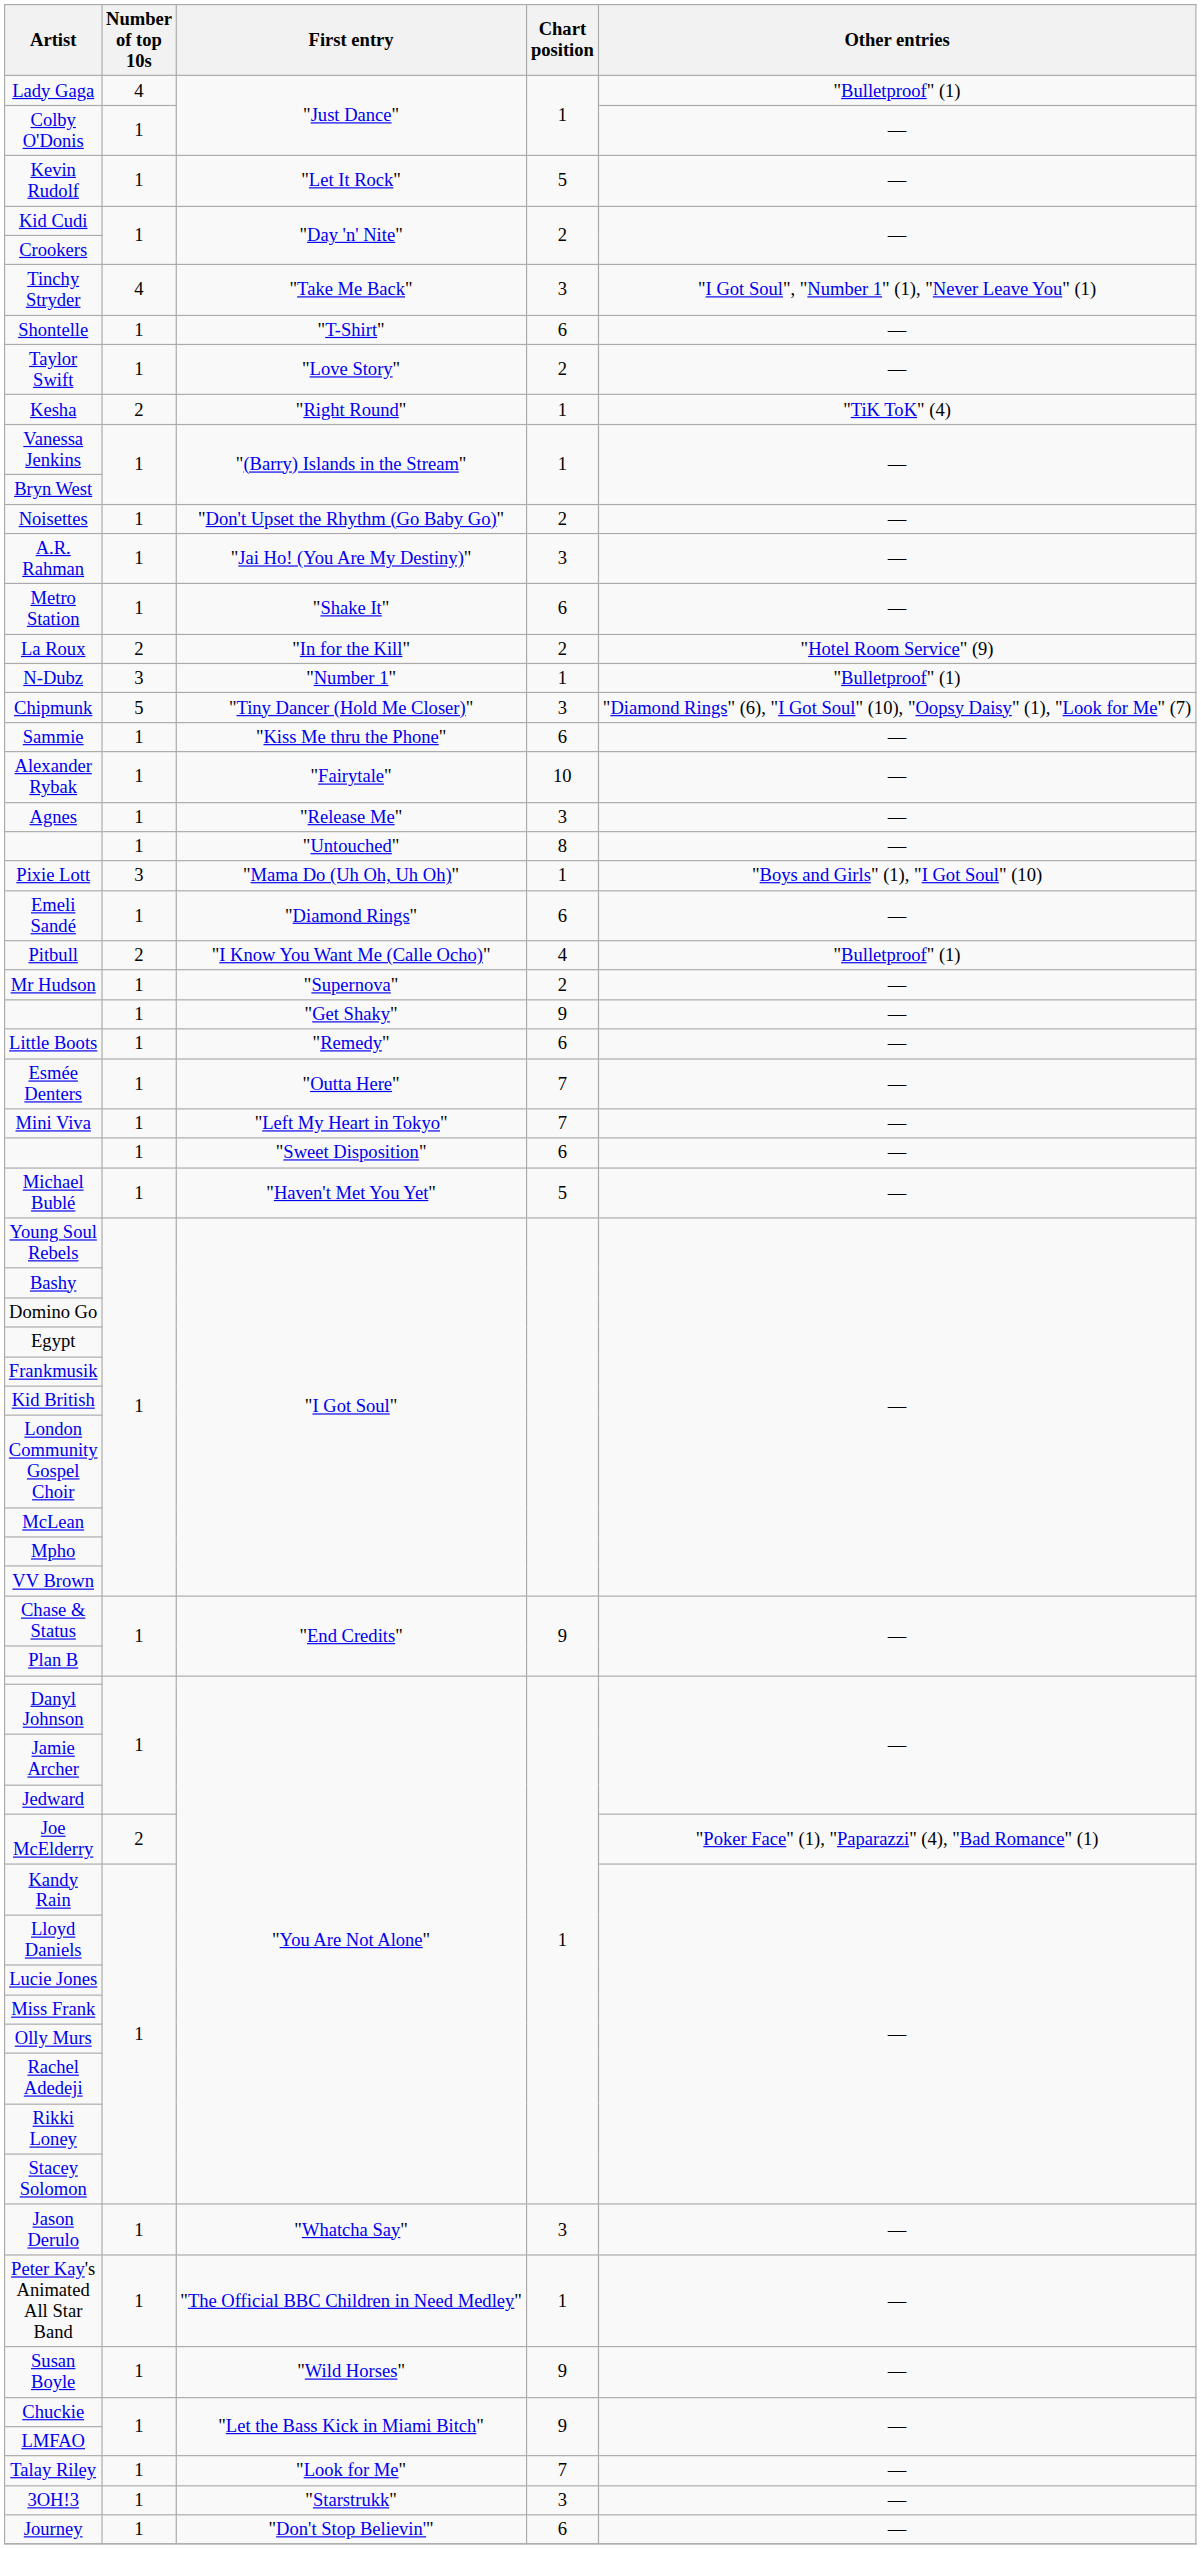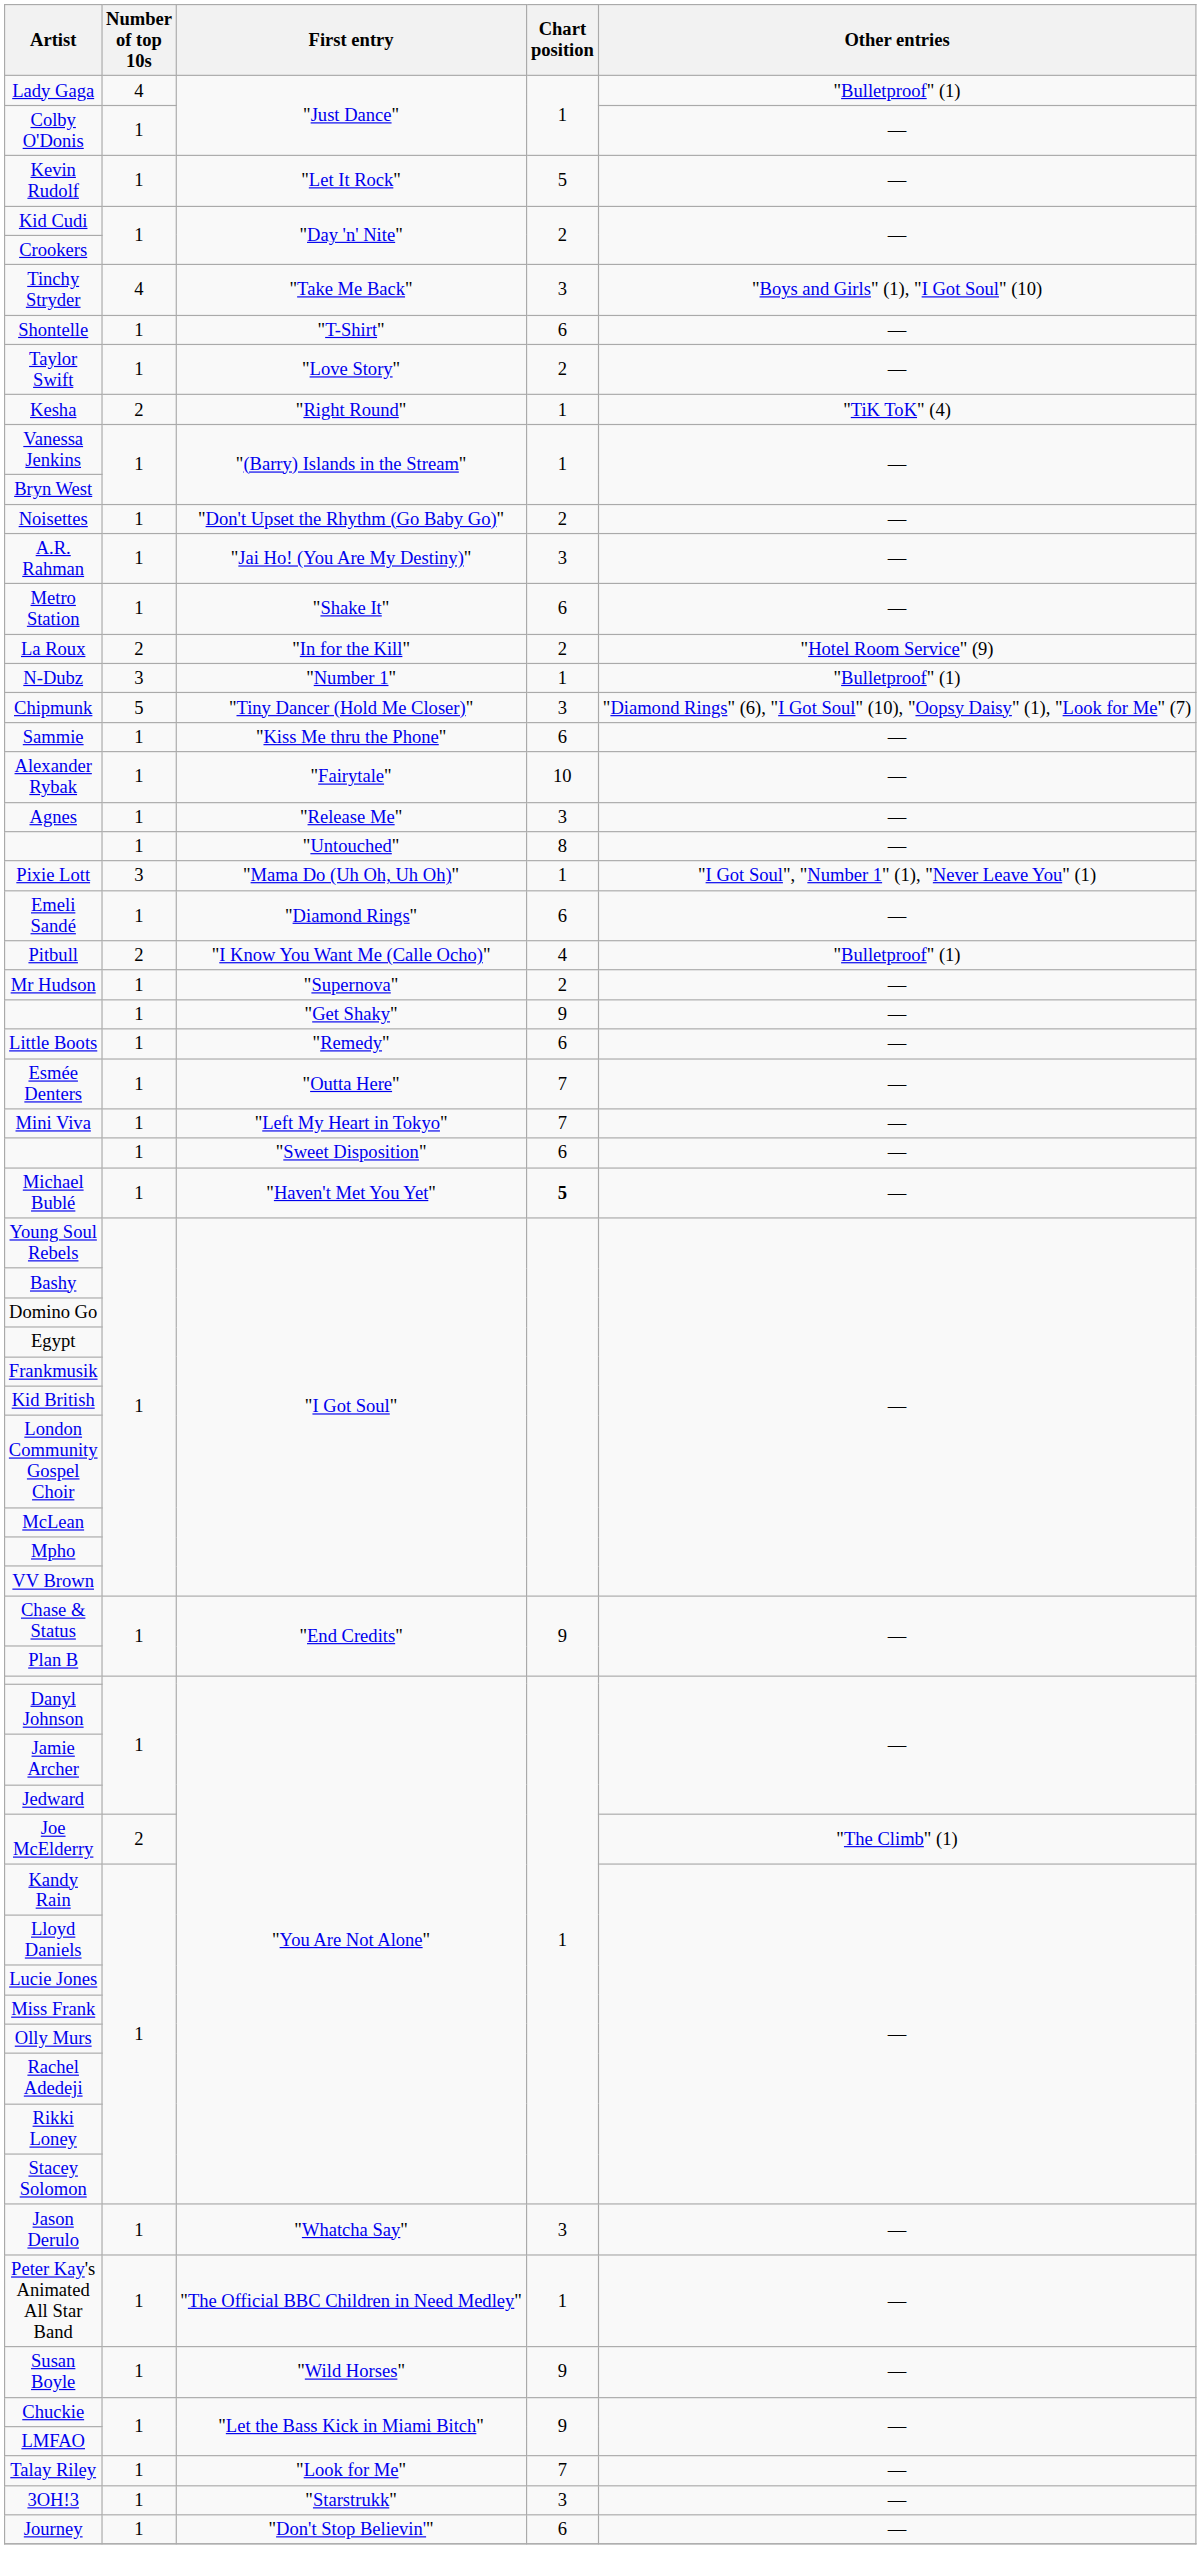 <table class="wikitable sortable mw-collapsible mw-collapsed" style="text-align: center;">
 <tr>
 <th scope="col" style="width:55px;">Artist</th>
 <th scope="col" style="width:55px;" data-sort-type="number">Number of top 10s</th>
 <th scope="col" style="text-align:center;">First entry</th>
 <th scope="col" style="width:55px;" data-sort-type="number">Chart position</th>
 <th scope="col" style="text-align:center;">Other entries</th>
 </tr>
 <tr>
 <td><a href='#'>Lady Gaga</a></td>
 <td>4</td>
 <td rowspan="2">"<a href='#'>Just Dance</a>"</td>
 <td rowspan="2">1</td>
 <td>"<a href='#'>Bulletproof</a>" (1)</td>
 </tr>
 <tr>
 <td><a href='#'>Colby O'Donis</a></td>
 <td>1</td>
 <td>—</td>
 </tr>
 <tr>
 <td><a href='#'>Kevin Rudolf</a></td>
 <td>1</td>
 <td>"<a href='#'>Let It Rock</a>"</td>
 <td>5</td>
 <td>—</td>
 </tr>
 <tr>
 <td><a href='#'>Kid Cudi</a></td>
 <td rowspan="2">1</td>
 <td rowspan="2">"<a href='#'>Day 'n' Nite</a>"</td>
 <td rowspan="2">2</td>
 <td rowspan="2">—</td>
 </tr>
 <tr>
 <td><a href='#'>Crookers</a></td>
 </tr>
 <tr>
 <td><a href='#'>Tinchy Stryder</a></td>
 <td>4</td>
 <td>"<a href='#'>Take Me Back</a>"</td>
 <td>3</td>
-<td>"<a href='#'>I Got Soul</a>", "<a href='#'>Number 1</a>" (1), "<a href='#'>Never Leave You</a>" (1)</td>
+<td>"<a href='#'>Boys and Girls</a>" (1), "<a href='#'>I Got Soul</a>" (10)</td>
 </tr>
 <tr>
 <td><a href='#'>Shontelle</a></td>
 <td>1</td>
 <td>"<a href='#'>T-Shirt</a>"</td>
 <td>6</td>
 <td>—</td>
 </tr>
 <tr>
 <td><a href='#'>Taylor Swift</a></td>
 <td>1</td>
 <td>"<a href='#'>Love Story</a>"</td>
 <td>2</td>
 <td>—</td>
 </tr>
 <tr>
 <td><a href='#'>Kesha</a></td>
 <td>2</td>
 <td>"<a href='#'>Right Round</a>"</td>
 <td>1</td>
 <td>"<a href='#'>TiK ToK</a>" (4) </td>
 </tr>
 <tr>
 <td><a href='#'>Vanessa Jenkins</a></td>
 <td rowspan="2">1</td>
 <td rowspan="2">"<a href='#'>(Barry) Islands in the Stream</a>"</td>
 <td rowspan="2">1</td>
 <td rowspan="2">—</td>
 </tr>
 <tr>
 <td><a href='#'>Bryn West</a></td>
 </tr>
 <tr>
 <td><a href='#'>Noisettes</a></td>
 <td>1</td>
 <td>"<a href='#'>Don't Upset the Rhythm (Go Baby Go)</a>"</td>
 <td>2</td>
 <td>—</td>
 </tr>
 <tr>
 <td><a href='#'>A.R. Rahman</a></td>
 <td>1</td>
 <td>"<a href='#'>Jai Ho! (You Are My Destiny)</a>"</td>
 <td>3</td>
 <td>—</td>
 </tr>
 <tr>
 <td><a href='#'>Metro Station</a></td>
 <td>1</td>
 <td>"<a href='#'>Shake It</a>"</td>
 <td>6</td>
 <td>—</td>
 </tr>
 <tr>
 <td><a href='#'>La Roux</a></td>
 <td>2</td>
 <td>"<a href='#'>In for the Kill</a>"</td>
 <td>2</td>
 <td>"<a href='#'>Hotel Room Service</a>" (9)</td>
 </tr>
 <tr>
 <td><a href='#'>N-Dubz</a></td>
 <td>3</td>
 <td>"<a href='#'>Number 1</a>"</td>
 <td>1</td>
 <td>"<a href='#'>Bulletproof</a>" (1)</td>
 </tr>
 <tr>
 <td><a href='#'>Chipmunk</a></td>
 <td>5</td>
 <td>"<a href='#'>Tiny Dancer (Hold Me Closer)</a>"</td>
 <td>3</td>
 <td>"<a href='#'>Diamond Rings</a>" (6), "<a href='#'>I Got Soul</a>" (10), "<a href='#'>Oopsy Daisy</a>" (1), "<a href='#'>Look for Me</a>" (7) </td>
 </tr>
 <tr>
 <td><a href='#'>Sammie</a></td>
 <td>1</td>
 <td>"<a href='#'>Kiss Me thru the Phone</a>"</td>
 <td>6</td>
 <td>—</td>
 </tr>
 <tr>
 <td><a href='#'>Alexander Rybak</a></td>
 <td>1</td>
 <td>"<a href='#'>Fairytale</a>"</td>
 <td>10</td>
 <td>—</td>
 </tr>
 <tr>
 <td><a href='#'>Agnes</a></td>
 <td>1</td>
 <td>"<a href='#'>Release Me</a>"</td>
 <td>3</td>
 <td>—</td>
 </tr>
 <tr>
 <td></td>
 <td>1</td>
 <td>"<a href='#'>Untouched</a>"</td>
 <td>8</td>
 <td>—</td>
 </tr>
 <tr>
 <td><a href='#'>Pixie Lott</a></td>
 <td>3</td>
 <td>"<a href='#'>Mama Do (Uh Oh, Uh Oh)</a>"</td>
 <td>1</td>
-<td>"<a href='#'>Boys and Girls</a>" (1), "<a href='#'>I Got Soul</a>" (10)</td>
+<td>"<a href='#'>I Got Soul</a>", "<a href='#'>Number 1</a>" (1), "<a href='#'>Never Leave You</a>" (1)</td>
 </tr>
 <tr>
 <td><a href='#'>Emeli Sandé</a></td>
 <td>1</td>
 <td>"<a href='#'>Diamond Rings</a>"</td>
 <td>6</td>
 <td>—</td>
 </tr>
 <tr>
 <td><a href='#'>Pitbull</a></td>
 <td>2</td>
 <td>"<a href='#'>I Know You Want Me (Calle Ocho)</a>"</td>
 <td>4</td>
 <td>"<a href='#'>Bulletproof</a>" (1)</td>
 </tr>
 <tr>
 <td><a href='#'>Mr Hudson</a></td>
 <td>1</td>
 <td>"<a href='#'>Supernova</a>"</td>
 <td>2</td>
 <td>—</td>
 </tr>
 <tr>
 <td></td>
 <td>1</td>
 <td>"<a href='#'>Get Shaky</a>"</td>
 <td>9</td>
 <td>—</td>
 </tr>
 <tr>
 <td><a href='#'>Little Boots</a></td>
 <td>1</td>
 <td>"<a href='#'>Remedy</a>"</td>
 <td>6</td>
 <td>—</td>
 </tr>
 <tr>
 <td><a href='#'>Esmée Denters</a></td>
 <td>1</td>
 <td>"<a href='#'>Outta Here</a>"</td>
 <td>7</td>
 <td>—</td>
 </tr>
 <tr>
 <td><a href='#'>Mini Viva</a></td>
 <td>1</td>
 <td>"<a href='#'>Left My Heart in Tokyo</a>"</td>
 <td>7</td>
 <td>—</td>
 </tr>
 <tr>
 <td></td>
 <td>1</td>
 <td>"<a href='#'>Sweet Disposition</a>"</td>
 <td>6</td>
 <td>—</td>
 </tr>
 <tr>
 <td><a href='#'>Michael Bublé</a></td>
 <td>1</td>
 <td>"<a href='#'>Haven't Met You Yet</a>"</td>
-<td>5</td>
+<td><strong>5</strong></td>
 <td>—</td>
 </tr>
 <tr>
 <td><a href='#'>Young Soul Rebels</a></td>
 <td rowspan="10">1</td>
 <td rowspan="10">"<a href='#'>I Got Soul</a>"</td>
 <td rowspan="10"></td>
 <td rowspan="10">—</td>
 </tr>
 <tr>
 <td><a href='#'>Bashy</a></td>
 </tr>
 <tr>
 <td>Domino Go</td>
 </tr>
 <tr>
 <td>Egypt</td>
 </tr>
 <tr>
 <td><a href='#'>Frankmusik</a></td>
 </tr>
 <tr>
 <td><a href='#'>Kid British</a></td>
 </tr>
 <tr>
 <td><a href='#'>London Community Gospel Choir</a></td>
 </tr>
 <tr>
 <td><a href='#'>McLean</a></td>
 </tr>
 <tr>
 <td><a href='#'>Mpho</a></td>
 </tr>
 <tr>
 <td><a href='#'>VV Brown</a></td>
 </tr>
 <tr>
 <td><a href='#'>Chase & Status</a></td>
 <td rowspan="2">1</td>
 <td rowspan="2">"<a href='#'>End Credits</a>"</td>
 <td rowspan="2">9</td>
 <td rowspan="2">—</td>
 </tr>
 <tr>
 <td><a href='#'>Plan B</a></td>
 </tr>
 <tr>
 <td></td>
 <td rowspan="4">1</td>
 <td rowspan="13">"<a href='#'>You Are Not Alone</a>"</td>
 <td rowspan="13">1</td>
 <td rowspan="4">—</td>
 </tr>
 <tr>
 <td><a href='#'>Danyl Johnson</a></td>
 </tr>
 <tr>
 <td><a href='#'>Jamie Archer</a></td>
 </tr>
 <tr>
 <td><a href='#'>Jedward</a></td>
 </tr>
 <tr>
 <td><a href='#'>Joe McElderry</a></td>
 <td>2</td>
-<td>"<a href='#'>Poker Face</a>" (1), "<a href='#'>Paparazzi</a>" (4), "<a href='#'>Bad Romance</a>" (1)</td>
+<td>"<a href='#'>The Climb</a>" (1) </td>
 </tr>
 <tr>
 <td><a href='#'>Kandy Rain</a></td>
 <td rowspan="8">1</td>
 <td rowspan="8">—</td>
 </tr>
 <tr>
 <td><a href='#'>Lloyd Daniels</a></td>
 </tr>
 <tr>
 <td><a href='#'>Lucie Jones</a></td>
 </tr>
 <tr>
 <td><a href='#'>Miss Frank</a></td>
 </tr>
 <tr>
 <td><a href='#'>Olly Murs</a></td>
 </tr>
 <tr>
 <td><a href='#'>Rachel Adedeji</a></td>
 </tr>
 <tr>
 <td><a href='#'>Rikki Loney</a></td>
 </tr>
 <tr>
 <td><a href='#'>Stacey Solomon</a></td>
 </tr>
 <tr>
 <td><a href='#'>Jason Derulo</a></td>
 <td>1</td>
 <td>"<a href='#'>Whatcha Say</a>"</td>
 <td>3</td>
 <td>—</td>
 </tr>
 <tr>
 <td><a href='#'>Peter Kay</a>'s Animated All Star Band</td>
 <td>1</td>
 <td>"<a href='#'>The Official BBC Children in Need Medley</a>"</td>
 <td>1</td>
 <td>—</td>
 </tr>
 <tr>
 <td><a href='#'>Susan Boyle</a></td>
 <td>1</td>
 <td>"<a href='#'>Wild Horses</a>"</td>
 <td>9</td>
 <td>—</td>
 </tr>
 <tr>
 <td><a href='#'>Chuckie</a></td>
 <td rowspan="2">1</td>
 <td rowspan="2">"<a href='#'>Let the Bass Kick in Miami Bitch</a>"</td>
 <td rowspan="2">9</td>
 <td rowspan="2">—</td>
 </tr>
 <tr>
 <td><a href='#'>LMFAO</a></td>
 </tr>
 <tr>
 <td><a href='#'>Talay Riley</a></td>
 <td>1</td>
 <td>"<a href='#'>Look for Me</a>" </td>
 <td>7</td>
 <td>—</td>
 </tr>
 <tr>
 <td><a href='#'>3OH!3</a></td>
 <td>1</td>
 <td>"<a href='#'>Starstrukk</a>" </td>
 <td>3</td>
 <td>—</td>
 </tr>
 <tr>
 <td><a href='#'>Journey</a></td>
 <td>1</td>
 <td>"<a href='#'>Don't Stop Believin'</a>" </td>
 <td>6</td>
 <td>—</td>
 </tr>
 <tr>
 </tr>
 </table>
